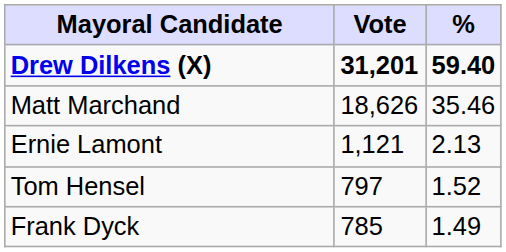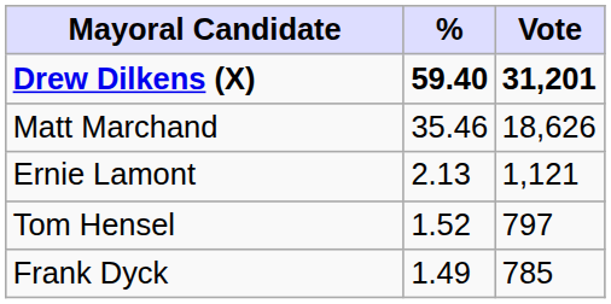 <table class="wikitable sortable">
 <tr>
 <th style="background:#ddf; width:200px;">Mayoral Candidate</th>
+<th style="background:#ddf; width:30px;">%</th>
 <th style="background:#ddf; width:50px;">Vote</th>
-<th style="background:#ddf; width:30px;">%</th>
 </tr>
 <tr>
 <td><strong><a href='#'>Drew Dilkens</a> (X)</strong></td>
+<td><strong>59.40</strong></td>
 <td><strong>31,201</strong></td>
-<td><strong>59.40</strong></td>
 </tr>
 <tr>
 <td>Matt Marchand</td>
+<td>35.46</td>
 <td>18,626</td>
-<td>35.46</td>
 </tr>
 <tr>
 <td>Ernie Lamont</td>
+<td>2.13</td>
 <td>1,121</td>
-<td>2.13</td>
 </tr>
 <tr>
 <td>Tom Hensel</td>
+<td>1.52</td>
 <td>797</td>
-<td>1.52</td>
 </tr>
 <tr>
 <td>Frank Dyck</td>
+<td>1.49</td>
 <td>785</td>
-<td>1.49</td>
 </tr>
 </table>
